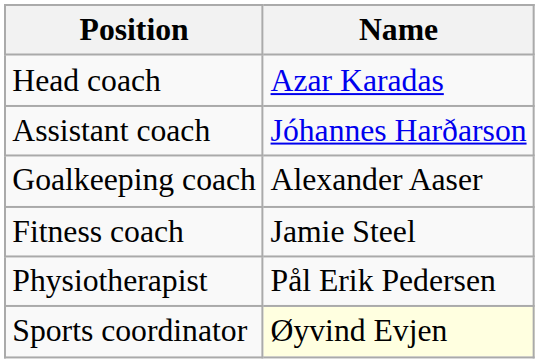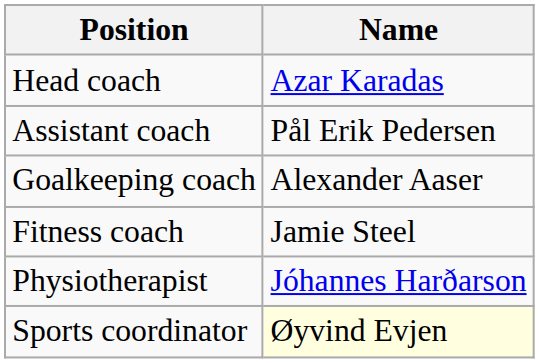 <table class="wikitable">
 <tr>
 <th>Position</th>
 <th>Name</th>
 </tr>
 <tr>
 <td>Head coach</td>
 <td> <a href='#'>Azar Karadas</a></td>
 </tr>
 <tr>
 <td>Assistant coach</td>
-<td> <a href='#'>Jóhannes Harðarson</a></td>
+<td> Pål Erik Pedersen</td>
 </tr>
 <tr>
 <td>Goalkeeping coach</td>
 <td> Alexander Aaser</td>
 </tr>
 <tr>
 <td>Fitness coach</td>
 <td> Jamie Steel</td>
 </tr>
 <tr>
 <td>Physiotherapist</td>
-<td> Pål Erik Pedersen</td>
+<td> <a href='#'>Jóhannes Harðarson</a></td>
 </tr>
 <tr>
 <td>Sports coordinator</td>
 <td style="background: lightyellow;"> Øyvind Evjen</td>
 </tr>
 </table>
